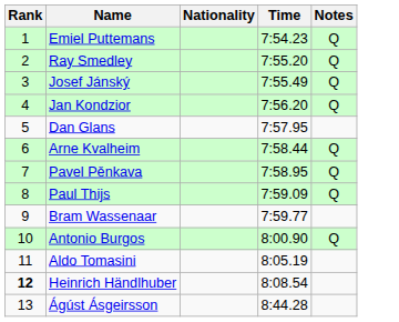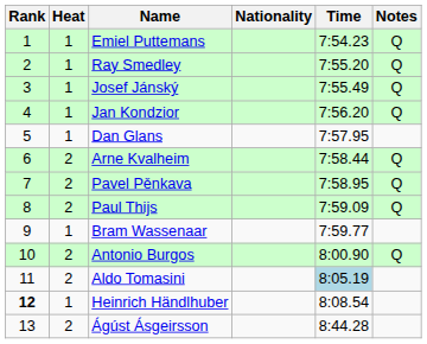 <table class="wikitable sortable" style="text-align:center">
 <tr>
 <th>Rank</th>
+<th>Heat</th>
 <th>Name</th>
 <th>Nationality</th>
 <th>Time</th>
 <th>Notes</th>
 </tr>
 <tr bgcolor=ccffcc>
+<td>1</td>
 <td>1</td>
 <td align="left"><a href='#'>Emiel Puttemans</a></td>
 <td align=left></td>
 <td>7:54.23</td>
 <td>Q</td>
 </tr>
 <tr bgcolor=ccffcc>
 <td>2</td>
+<td>1</td>
 <td align="left"><a href='#'>Ray Smedley</a></td>
 <td align=left></td>
 <td>7:55.20</td>
 <td>Q</td>
 </tr>
 <tr bgcolor=ccffcc>
 <td>3</td>
+<td>1</td>
 <td align="left"><a href='#'>Josef Jánský</a></td>
 <td align=left></td>
 <td>7:55.49</td>
 <td>Q</td>
 </tr>
 <tr bgcolor=ccffcc>
 <td>4</td>
+<td>1</td>
 <td align="left"><a href='#'>Jan Kondzior</a></td>
 <td align=left></td>
 <td>7:56.20</td>
 <td>Q</td>
 </tr>
 <tr>
 <td>5</td>
+<td>1</td>
 <td align="left"><a href='#'>Dan Glans</a></td>
 <td align=left></td>
 <td>7:57.95</td>
 <td></td>
 </tr>
 <tr bgcolor=ccffcc>
 <td>6</td>
+<td>2</td>
 <td align="left"><a href='#'>Arne Kvalheim</a></td>
 <td align=left></td>
 <td>7:58.44</td>
 <td>Q</td>
 </tr>
 <tr bgcolor=ccffcc>
 <td>7</td>
+<td>2</td>
 <td align="left"><a href='#'>Pavel Pěnkava</a></td>
 <td align=left></td>
 <td>7:58.95</td>
 <td>Q</td>
 </tr>
 <tr bgcolor=ccffcc>
 <td>8</td>
+<td>2</td>
 <td align="left"><a href='#'>Paul Thijs</a></td>
 <td align=left></td>
 <td>7:59.09</td>
 <td>Q</td>
 </tr>
 <tr>
 <td>9</td>
+<td>1</td>
 <td align="left"><a href='#'>Bram Wassenaar</a></td>
 <td align=left></td>
 <td>7:59.77</td>
 <td></td>
 </tr>
 <tr bgcolor=ccffcc>
 <td>10</td>
+<td>2</td>
 <td align="left"><a href='#'>Antonio Burgos</a></td>
 <td align=left></td>
 <td>8:00.90</td>
 <td>Q</td>
 </tr>
 <tr>
 <td>11</td>
+<td>2</td>
 <td align="left"><a href='#'>Aldo Tomasini</a></td>
 <td align=left></td>
-<td>8:05.19</td>
+<td style="background: lightblue;">8:05.19</td>
 <td></td>
 </tr>
 <tr>
 <td><strong>12</strong></td>
+<td>1</td>
 <td align="left"><a href='#'>Heinrich Händlhuber</a></td>
 <td align=left></td>
 <td>8:08.54</td>
 <td></td>
 </tr>
 <tr>
 <td>13</td>
+<td>2</td>
 <td align="left"><a href='#'>Ágúst Ásgeirsson</a></td>
 <td align=left></td>
 <td>8:44.28</td>
 <td></td>
 </tr>
 </table>
